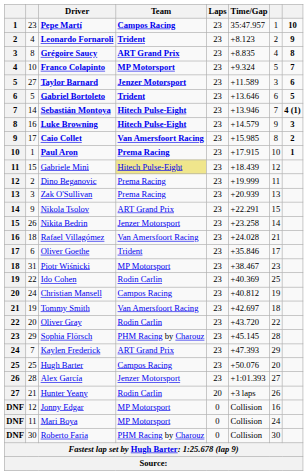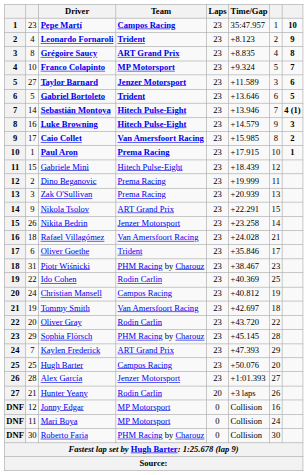 <table class="wikitable" style="font-size:85%">
 <tr>
 <th></th>
 <th></th>
 <th>Driver</th>
 <th>Team</th>
 <th>Laps</th>
 <th>Time/Gap</th>
 <th></th>
 <th></th>
 </tr>
 <tr>
 <th>1</th>
 <td align="center">23</td>
 <td> <strong><a href='#'>Pepe Martí</a></strong></td>
 <td><strong><a href='#'>Campos Racing</a></strong></td>
 <td align="center">23</td>
 <td>35:47.957</td>
 <td align="center">1</td>
 <td align="center"><strong>10</strong></td>
 </tr>
 <tr>
 <th>2</th>
 <td align="center">4</td>
 <td> <strong><a href='#'>Leonardo Fornaroli</a></strong></td>
 <td><strong><a href='#'>Trident</a></strong></td>
 <td align="center">23</td>
 <td>+8.123</td>
 <td align="center">2</td>
 <td align="center"><strong>9</strong></td>
 </tr>
 <tr>
 <th>3</th>
 <td align="center">8</td>
 <td><strong> <a href='#'>Grégoire Saucy</a></strong></td>
 <td><strong><a href='#'>ART Grand Prix</a></strong></td>
 <td align="center">23</td>
 <td>+8.835</td>
 <td align="center">4</td>
 <td align="center"><strong>8</strong></td>
 </tr>
 <tr>
 <th>4</th>
 <td align="center">10</td>
 <td> <strong><a href='#'>Franco Colapinto</a></strong></td>
 <td><strong><a href='#'>MP Motorsport</a></strong></td>
 <td align="center">23</td>
 <td>+9.324</td>
 <td align="center">5</td>
 <td align="center"><strong>7</strong></td>
 </tr>
 <tr>
 <th>5</th>
 <td align="center">27</td>
 <td> <strong><a href='#'>Taylor Barnard</a></strong></td>
 <td><strong><a href='#'>Jenzer Motorsport</a></strong></td>
 <td align="center">23</td>
 <td>+11.589</td>
 <td align="center">3</td>
 <td align="center"><strong>6</strong></td>
 </tr>
 <tr>
 <th>6</th>
 <td align="center">5</td>
 <td> <strong><a href='#'>Gabriel Bortoleto</a></strong></td>
 <td><strong><a href='#'>Trident</a></strong></td>
 <td align="center">23</td>
 <td>+13.646</td>
 <td align="center">6</td>
 <td align="center"><strong>5</strong></td>
 </tr>
 <tr>
 <th>7</th>
 <td align="center">14</td>
 <td> <strong><a href='#'>Sebastián Montoya</a></strong></td>
 <td><strong><a href='#'>Hitech Pulse-Eight</a></strong></td>
 <td align="center">23</td>
 <td>+13.946</td>
 <td align="center">7</td>
 <td align="center"><strong>4 (1)</strong></td>
 </tr>
 <tr>
 <th>8</th>
 <td align="center">16</td>
 <td> <strong><a href='#'>Luke Browning</a></strong></td>
 <td><strong><a href='#'>Hitech Pulse-Eight</a></strong></td>
 <td align="center">23</td>
 <td>+14.579</td>
 <td align="center">9</td>
 <td align="center"><strong>3</strong></td>
 </tr>
 <tr>
 <th>9</th>
 <td align="center">17</td>
 <td> <strong><a href='#'>Caio Collet</a></strong></td>
 <td><strong><a href='#'>Van Amersfoort Racing</a></strong></td>
 <td align="center">23</td>
 <td>+15.985</td>
 <td align="center">8</td>
 <td align="center"><strong>2</strong></td>
 </tr>
 <tr>
 <th>10</th>
 <td align="center">1</td>
 <td> <strong><a href='#'>Paul Aron</a></strong></td>
 <td><strong><a href='#'>Prema Racing</a></strong></td>
 <td align="center">23</td>
 <td>+17.915</td>
 <td align="center">10</td>
 <td align="center"><strong>1</strong></td>
 </tr>
 <tr>
 <th>11</th>
 <td align="center">15</td>
 <td> <a href='#'>Gabriele Minì</a></td>
-<td style="background: khaki;"><a href='#'>Hitech Pulse-Eight</a></td>
+<td><a href='#'>Hitech Pulse-Eight</a></td>
 <td align="center">23</td>
 <td>+18.439</td>
 <td align="center">12</td>
 <td align="center"></td>
 </tr>
 <tr>
 <th>12</th>
 <td align="center">2</td>
 <td> <a href='#'>Dino Beganovic</a></td>
 <td><a href='#'>Prema Racing</a></td>
 <td align="center">23</td>
 <td>+19.999</td>
 <td align="center">11</td>
 <td></td>
 </tr>
 <tr>
 <th>13</th>
 <td align="center">3</td>
 <td> <a href='#'>Zak O'Sullivan</a></td>
 <td><a href='#'>Prema Racing</a></td>
 <td align="center">23</td>
 <td>+20.939</td>
 <td align="center">13</td>
 <td></td>
 </tr>
 <tr>
 <th>14</th>
 <td align="center">9</td>
 <td> <a href='#'>Nikola Tsolov</a></td>
 <td><a href='#'>ART Grand Prix</a></td>
 <td align="center">23</td>
 <td>+22.291</td>
 <td align="center">15</td>
 <td></td>
 </tr>
 <tr>
 <th>15</th>
 <td align="center">26</td>
 <td> <a href='#'>Nikita Bedrin</a></td>
 <td><a href='#'>Jenzer Motorsport</a></td>
 <td align="center">23</td>
 <td>+23.258</td>
 <td align="center">14</td>
 <td></td>
 </tr>
 <tr>
 <th>16</th>
 <td align="center">18</td>
 <td> <a href='#'>Rafael Villagómez</a></td>
 <td><a href='#'>Van Amersfoort Racing</a></td>
 <td align="center">23</td>
 <td>+24.028</td>
 <td align="center">21</td>
 <td></td>
 </tr>
 <tr>
 <th>17</th>
 <td align="center">6</td>
 <td> <a href='#'>Oliver Goethe</a></td>
 <td><a href='#'>Trident</a></td>
 <td align="center">23</td>
 <td>+35.846</td>
 <td align="center">17</td>
 <td></td>
 </tr>
 <tr>
 <th>18</th>
 <td align="center">31</td>
 <td> <a href='#'>Piotr Wiśnicki</a></td>
-<td><a href='#'>MP Motorsport</a></td>
+<td><a href='#'>PHM Racing</a> by <a href='#'>Charouz</a></td>
 <td align="center">23</td>
 <td>+38.467</td>
 <td align="center">23</td>
 <td align="center"></td>
 </tr>
 <tr>
 <th>19</th>
 <td align="center">22</td>
 <td> <a href='#'>Ido Cohen</a></td>
 <td><a href='#'>Rodin Carlin</a></td>
 <td align="center">23</td>
 <td>+40.369</td>
 <td align="center">25</td>
 <td></td>
 </tr>
 <tr>
 <th>20</th>
 <td align="center">24</td>
 <td> <a href='#'>Christian Mansell</a></td>
 <td><a href='#'>Campos Racing</a></td>
 <td align="center">23</td>
 <td>+40.812</td>
 <td align="center">19</td>
 <td></td>
 </tr>
 <tr>
 <th>21</th>
 <td align="center">19</td>
 <td> <a href='#'>Tommy Smith</a></td>
 <td><a href='#'>Van Amersfoort Racing</a></td>
 <td align="center">23</td>
 <td>+42.697</td>
 <td align="center">18</td>
 <td align="center"></td>
 </tr>
 <tr>
 <th>22</th>
 <td align="center">20</td>
 <td> <a href='#'>Oliver Gray</a></td>
 <td><a href='#'>Rodin Carlin</a></td>
 <td align="center">23</td>
 <td>+43.720</td>
 <td align="center">22</td>
 <td></td>
 </tr>
 <tr>
 <th>23</th>
 <td align="center">29</td>
 <td> <a href='#'>Sophia Flörsch</a></td>
 <td><a href='#'>PHM Racing</a> by <a href='#'>Charouz</a></td>
 <td align="center">23</td>
 <td>+45.145</td>
 <td align="center">28</td>
 <td align="center"></td>
 </tr>
 <tr>
 <th>24</th>
 <td align="center">7</td>
 <td> <a href='#'>Kaylen Frederick</a></td>
 <td><a href='#'>ART Grand Prix</a></td>
 <td align="center">23</td>
 <td>+47.393</td>
 <td align="center">29</td>
 <td></td>
 </tr>
 <tr>
 <th>25</th>
 <td align="center">25</td>
 <td> <a href='#'>Hugh Barter</a></td>
 <td><a href='#'>Campos Racing</a></td>
 <td align="center">23</td>
 <td>+50.076</td>
 <td align="center">20</td>
 <td align="center"></td>
 </tr>
 <tr>
 <th>26</th>
 <td align="center">28</td>
 <td> <a href='#'>Alex García</a></td>
 <td><a href='#'>Jenzer Motorsport</a></td>
 <td align="center">23</td>
 <td>+1:01.393</td>
 <td align="center">27</td>
 <td align="center"></td>
 </tr>
 <tr>
 <th>27</th>
 <td align="center">21</td>
 <td> <a href='#'>Hunter Yeany</a></td>
 <td><a href='#'>Rodin Carlin</a></td>
 <td align="center">20</td>
 <td>+3 laps</td>
 <td align="center">26</td>
 <td></td>
 </tr>
 <tr>
 <th>DNF</th>
 <td align="center">12</td>
 <td> <a href='#'>Jonny Edgar</a></td>
 <td><a href='#'>MP Motorsport</a></td>
 <td align="center">0</td>
 <td>Collision</td>
 <td align="center">16</td>
 <td></td>
 </tr>
 <tr>
 <th>DNF</th>
 <td align="center">11</td>
 <td> <a href='#'>Mari Boya</a></td>
 <td><a href='#'>MP Motorsport</a></td>
 <td align="center">0</td>
 <td>Collision</td>
 <td align="center">24 </td>
 <td></td>
 </tr>
 <tr>
 <th>DNF</th>
 <td align="center">30</td>
 <td> <a href='#'>Roberto Faria</a></td>
 <td><a href='#'>PHM Racing</a> by <a href='#'>Charouz</a></td>
 <td align="center">0</td>
 <td>Collision</td>
 <td align="center">30</td>
 <td></td>
 </tr>
 <tr>
 <th colspan="8"><em>Fastest lap set by</em> <strong> <a href='#'>Hugh Barter</a><strong><em>: 1:25.678 (lap 9)<em></th>
 </tr>
 <tr>
 <th colspan="8">Source:</th>
 </tr>
 </table>
